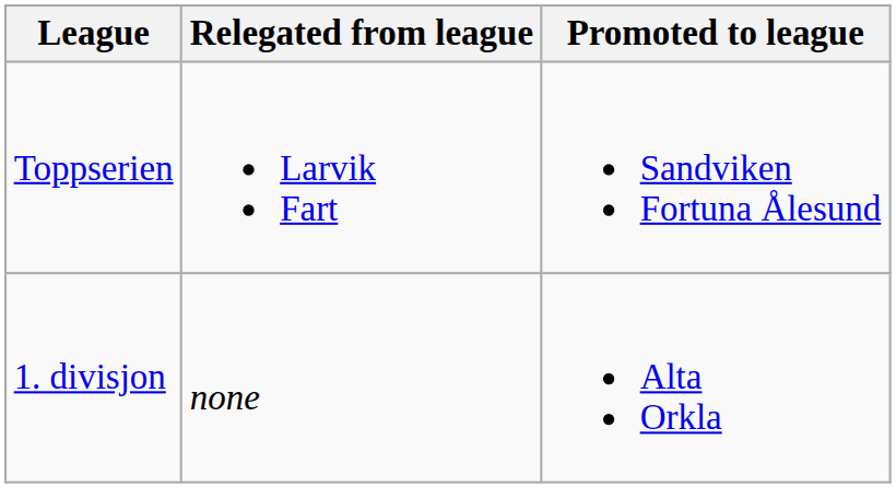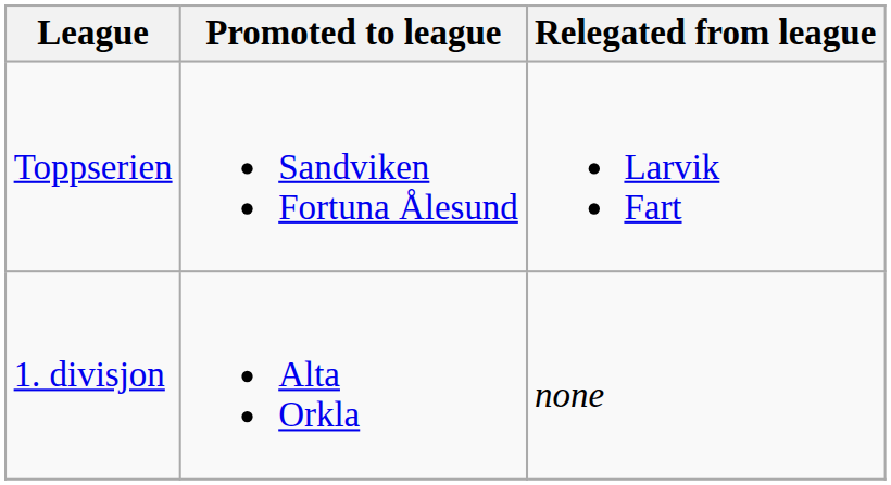 <table class="wikitable">
 <tr>
 <th>League</th>
+<th>Promoted to league</th>
 <th>Relegated from league</th>
-<th>Promoted to league</th>
 </tr>
 <tr>
 <td><a href='#'>Toppserien</a></td>
+<td><br><ul><li><a href='#'>Sandviken</a></li><li><a href='#'>Fortuna Ålesund</a></li></ul></td>
 <td><br><ul><li><a href='#'>Larvik</a></li><li><a href='#'>Fart</a></li></ul></td>
-<td><br><ul><li><a href='#'>Sandviken</a></li><li><a href='#'>Fortuna Ålesund</a></li></ul></td>
 </tr>
 <tr>
 <td><a href='#'>1. divisjon</a></td>
+<td><br><ul><li><a href='#'>Alta</a></li><li><a href='#'>Orkla</a></li></ul></td>
 <td><br><em>none</em></td>
-<td><br><ul><li><a href='#'>Alta</a></li><li><a href='#'>Orkla</a></li></ul></td>
 </tr>
 </table>
